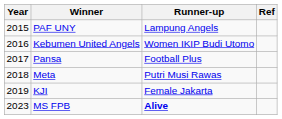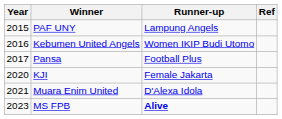 <table class="wikitable">
 <tr>
 <th>Year</th>
 <th>Winner</th>
 <th>Runner-up</th>
 <th>Ref</th>
 </tr>
 <tr>
 <td>2015</td>
 <td><a href='#'>PAF UNY</a></td>
 <td><a href='#'>Lampung Angels</a></td>
 <td></td>
 </tr>
 <tr>
 <td>2016</td>
 <td><a href='#'>Kebumen United Angels</a></td>
 <td><a href='#'>Women IKIP Budi Utomo</a></td>
 <td></td>
 </tr>
 <tr>
 <td>2017</td>
 <td><a href='#'>Pansa</a></td>
 <td><a href='#'>Football Plus</a></td>
 <td></td>
 </tr>
 <tr>
-<td>2018</td>
-<td><a href='#'>Meta</a></td>
-<td><a href='#'>Putri Musi Rawas</a></td>
+<td>2020</td>
+<td><a href='#'>KJI</a></td>
+<td><a href='#'>Female Jakarta</a></td>
 <td></td>
 </tr>
 <tr>
-<td>2019</td>
-<td><a href='#'>KJI</a></td>
-<td><a href='#'>Female Jakarta</a></td>
+<td>2021</td>
+<td><a href='#'>Muara Enim United</a></td>
+<td><a href='#'>D'Alexa Idola</a></td>
 <td></td>
 </tr>
 <tr>
 <td>2023</td>
 <td><a href='#'>MS FPB</a></td>
 <td><strong><a href='#'>Alive</a></strong></td>
 <td></td>
 </tr>
 </table>
